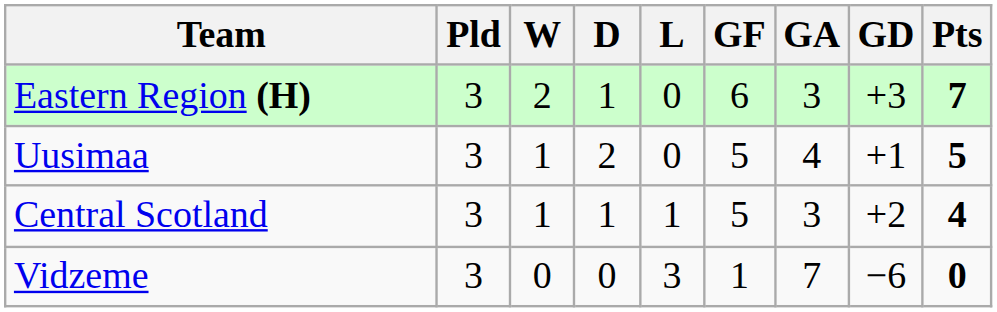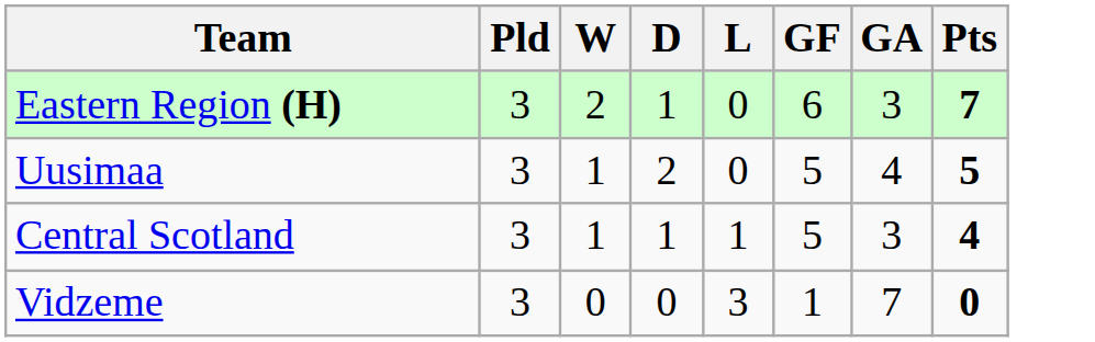 <table class="wikitable" style="text-align:center;">
 <tr>
 <th width=175>Team</th>
 <th width=20 abbr="Played">Pld</th>
 <th width=20 abbr="Won">W</th>
 <th width=20 abbr="Drawn">D</th>
 <th width=20 abbr="Lost">L</th>
 <th width=20 abbr="Goals for">GF</th>
 <th width=20 abbr="Goals against">GA</th>
-<th width=20 abbr="Goal difference">GD</th>
 <th width=20 abbr="Points">Pts</th>
 </tr>
 <tr bgcolor=#ccffcc>
 <td align=left> <a href='#'>Eastern Region</a> <strong>(H)</strong></td>
 <td>3</td>
 <td>2</td>
 <td>1</td>
 <td>0</td>
 <td>6</td>
 <td>3</td>
-<td>+3</td>
 <td><strong>7</strong></td>
 </tr>
 <tr>
 <td align=left> <a href='#'>Uusimaa</a></td>
 <td>3</td>
 <td>1</td>
 <td>2</td>
 <td>0</td>
 <td>5</td>
 <td>4</td>
-<td>+1</td>
 <td><strong>5</strong></td>
 </tr>
 <tr>
 <td align=left> <a href='#'>Central Scotland</a></td>
 <td>3</td>
 <td>1</td>
 <td>1</td>
 <td>1</td>
 <td>5</td>
 <td>3</td>
-<td>+2</td>
 <td><strong>4</strong></td>
 </tr>
 <tr>
 <td align=left> <a href='#'>Vidzeme</a></td>
 <td>3</td>
 <td>0</td>
 <td>0</td>
 <td>3</td>
 <td>1</td>
 <td>7</td>
-<td>−6</td>
 <td><strong>0</strong></td>
 </tr>
 </table>
